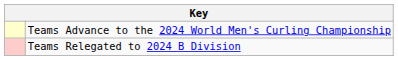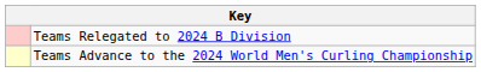 <table class="wikitable" style="text-align: center;">
 <tr>
 <th colspan=2>Key</th>
 </tr>
 <tr>
+<td style="background:#ffcccc; width:20px;"></td>
+<td align=left>Teams Relegated to <a href='#'>2024 B Division</a></td>
+</tr>
+<tr>
 <td style="background:#ffffcc; width:20px;"></td>
 <td align=left>Teams Advance to the <a href='#'>2024 World Men's Curling Championship</a></td>
 </tr>
-<tr>
-<td style="background:#ffcccc; width:20px;"></td>
-<td align=left>Teams Relegated to <a href='#'>2024 B Division</a></td>
-</tr>
 </table>
